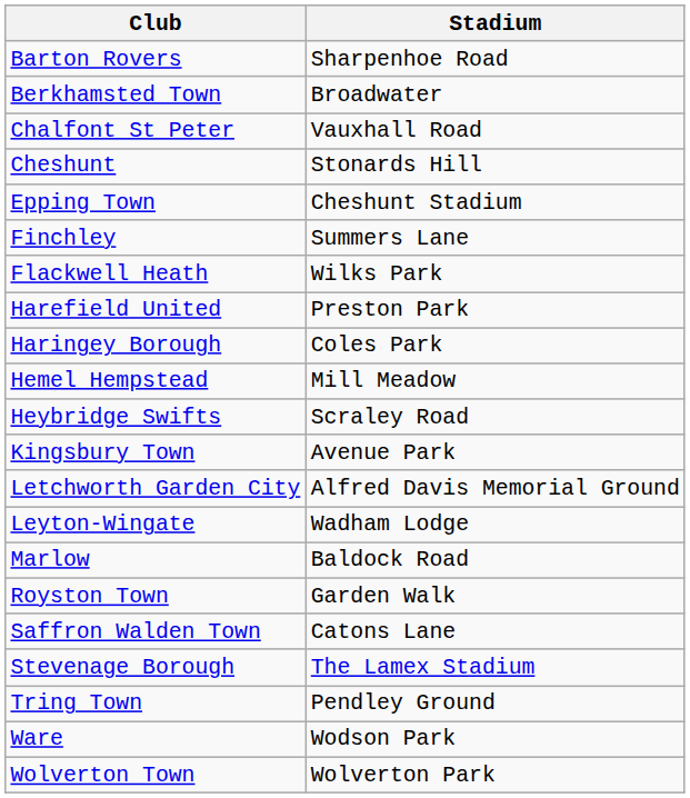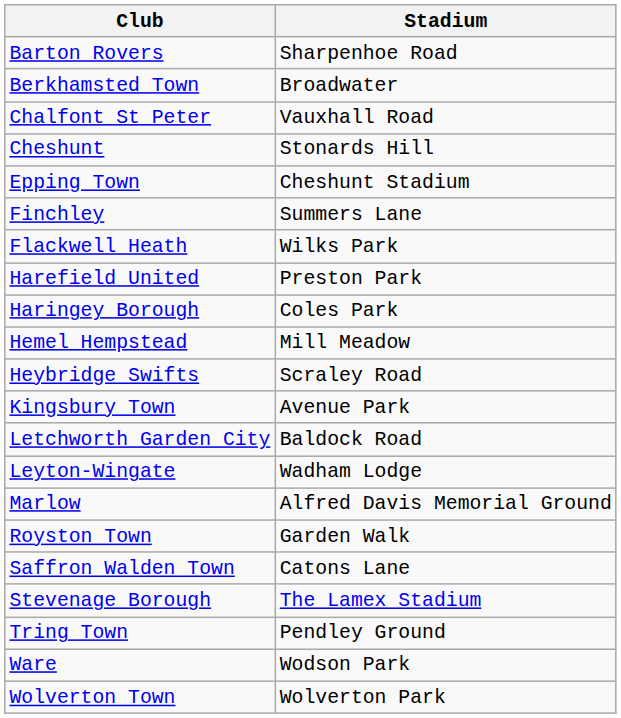 <table class="wikitable sortable">
 <tr>
 <th>Club</th>
 <th>Stadium</th>
 </tr>
 <tr>
 <td><a href='#'>Barton Rovers</a></td>
 <td>Sharpenhoe Road</td>
 </tr>
 <tr>
 <td><a href='#'>Berkhamsted Town</a></td>
 <td>Broadwater</td>
 </tr>
 <tr>
 <td><a href='#'>Chalfont St Peter</a></td>
 <td>Vauxhall Road</td>
 </tr>
 <tr>
 <td><a href='#'>Cheshunt</a></td>
 <td>Stonards Hill</td>
 </tr>
 <tr>
 <td><a href='#'>Epping Town</a></td>
 <td>Cheshunt Stadium</td>
 </tr>
 <tr>
 <td><a href='#'>Finchley</a></td>
 <td>Summers Lane</td>
 </tr>
 <tr>
 <td><a href='#'>Flackwell Heath</a></td>
 <td>Wilks Park</td>
 </tr>
 <tr>
 <td><a href='#'>Harefield United</a></td>
 <td>Preston Park</td>
 </tr>
 <tr>
 <td><a href='#'>Haringey Borough</a></td>
 <td>Coles Park</td>
 </tr>
 <tr>
 <td><a href='#'>Hemel Hempstead</a></td>
 <td>Mill Meadow</td>
 </tr>
 <tr>
 <td><a href='#'>Heybridge Swifts</a></td>
 <td>Scraley Road</td>
 </tr>
 <tr>
 <td><a href='#'>Kingsbury Town</a></td>
 <td>Avenue Park</td>
 </tr>
 <tr>
 <td><a href='#'>Letchworth Garden City</a></td>
-<td>Alfred Davis Memorial Ground</td>
+<td>Baldock Road</td>
 </tr>
 <tr>
 <td><a href='#'>Leyton-Wingate</a></td>
 <td>Wadham Lodge</td>
 </tr>
 <tr>
 <td><a href='#'>Marlow</a></td>
-<td>Baldock Road</td>
+<td>Alfred Davis Memorial Ground</td>
 </tr>
 <tr>
 <td><a href='#'>Royston Town</a></td>
 <td>Garden Walk</td>
 </tr>
 <tr>
 <td><a href='#'>Saffron Walden Town</a></td>
 <td>Catons Lane</td>
 </tr>
 <tr>
 <td><a href='#'>Stevenage Borough</a></td>
 <td><a href='#'>The Lamex Stadium</a></td>
 </tr>
 <tr>
 <td><a href='#'>Tring Town</a></td>
 <td>Pendley Ground</td>
 </tr>
 <tr>
 <td><a href='#'>Ware</a></td>
 <td>Wodson Park</td>
 </tr>
 <tr>
 <td><a href='#'>Wolverton Town</a></td>
 <td>Wolverton Park</td>
 </tr>
 </table>
